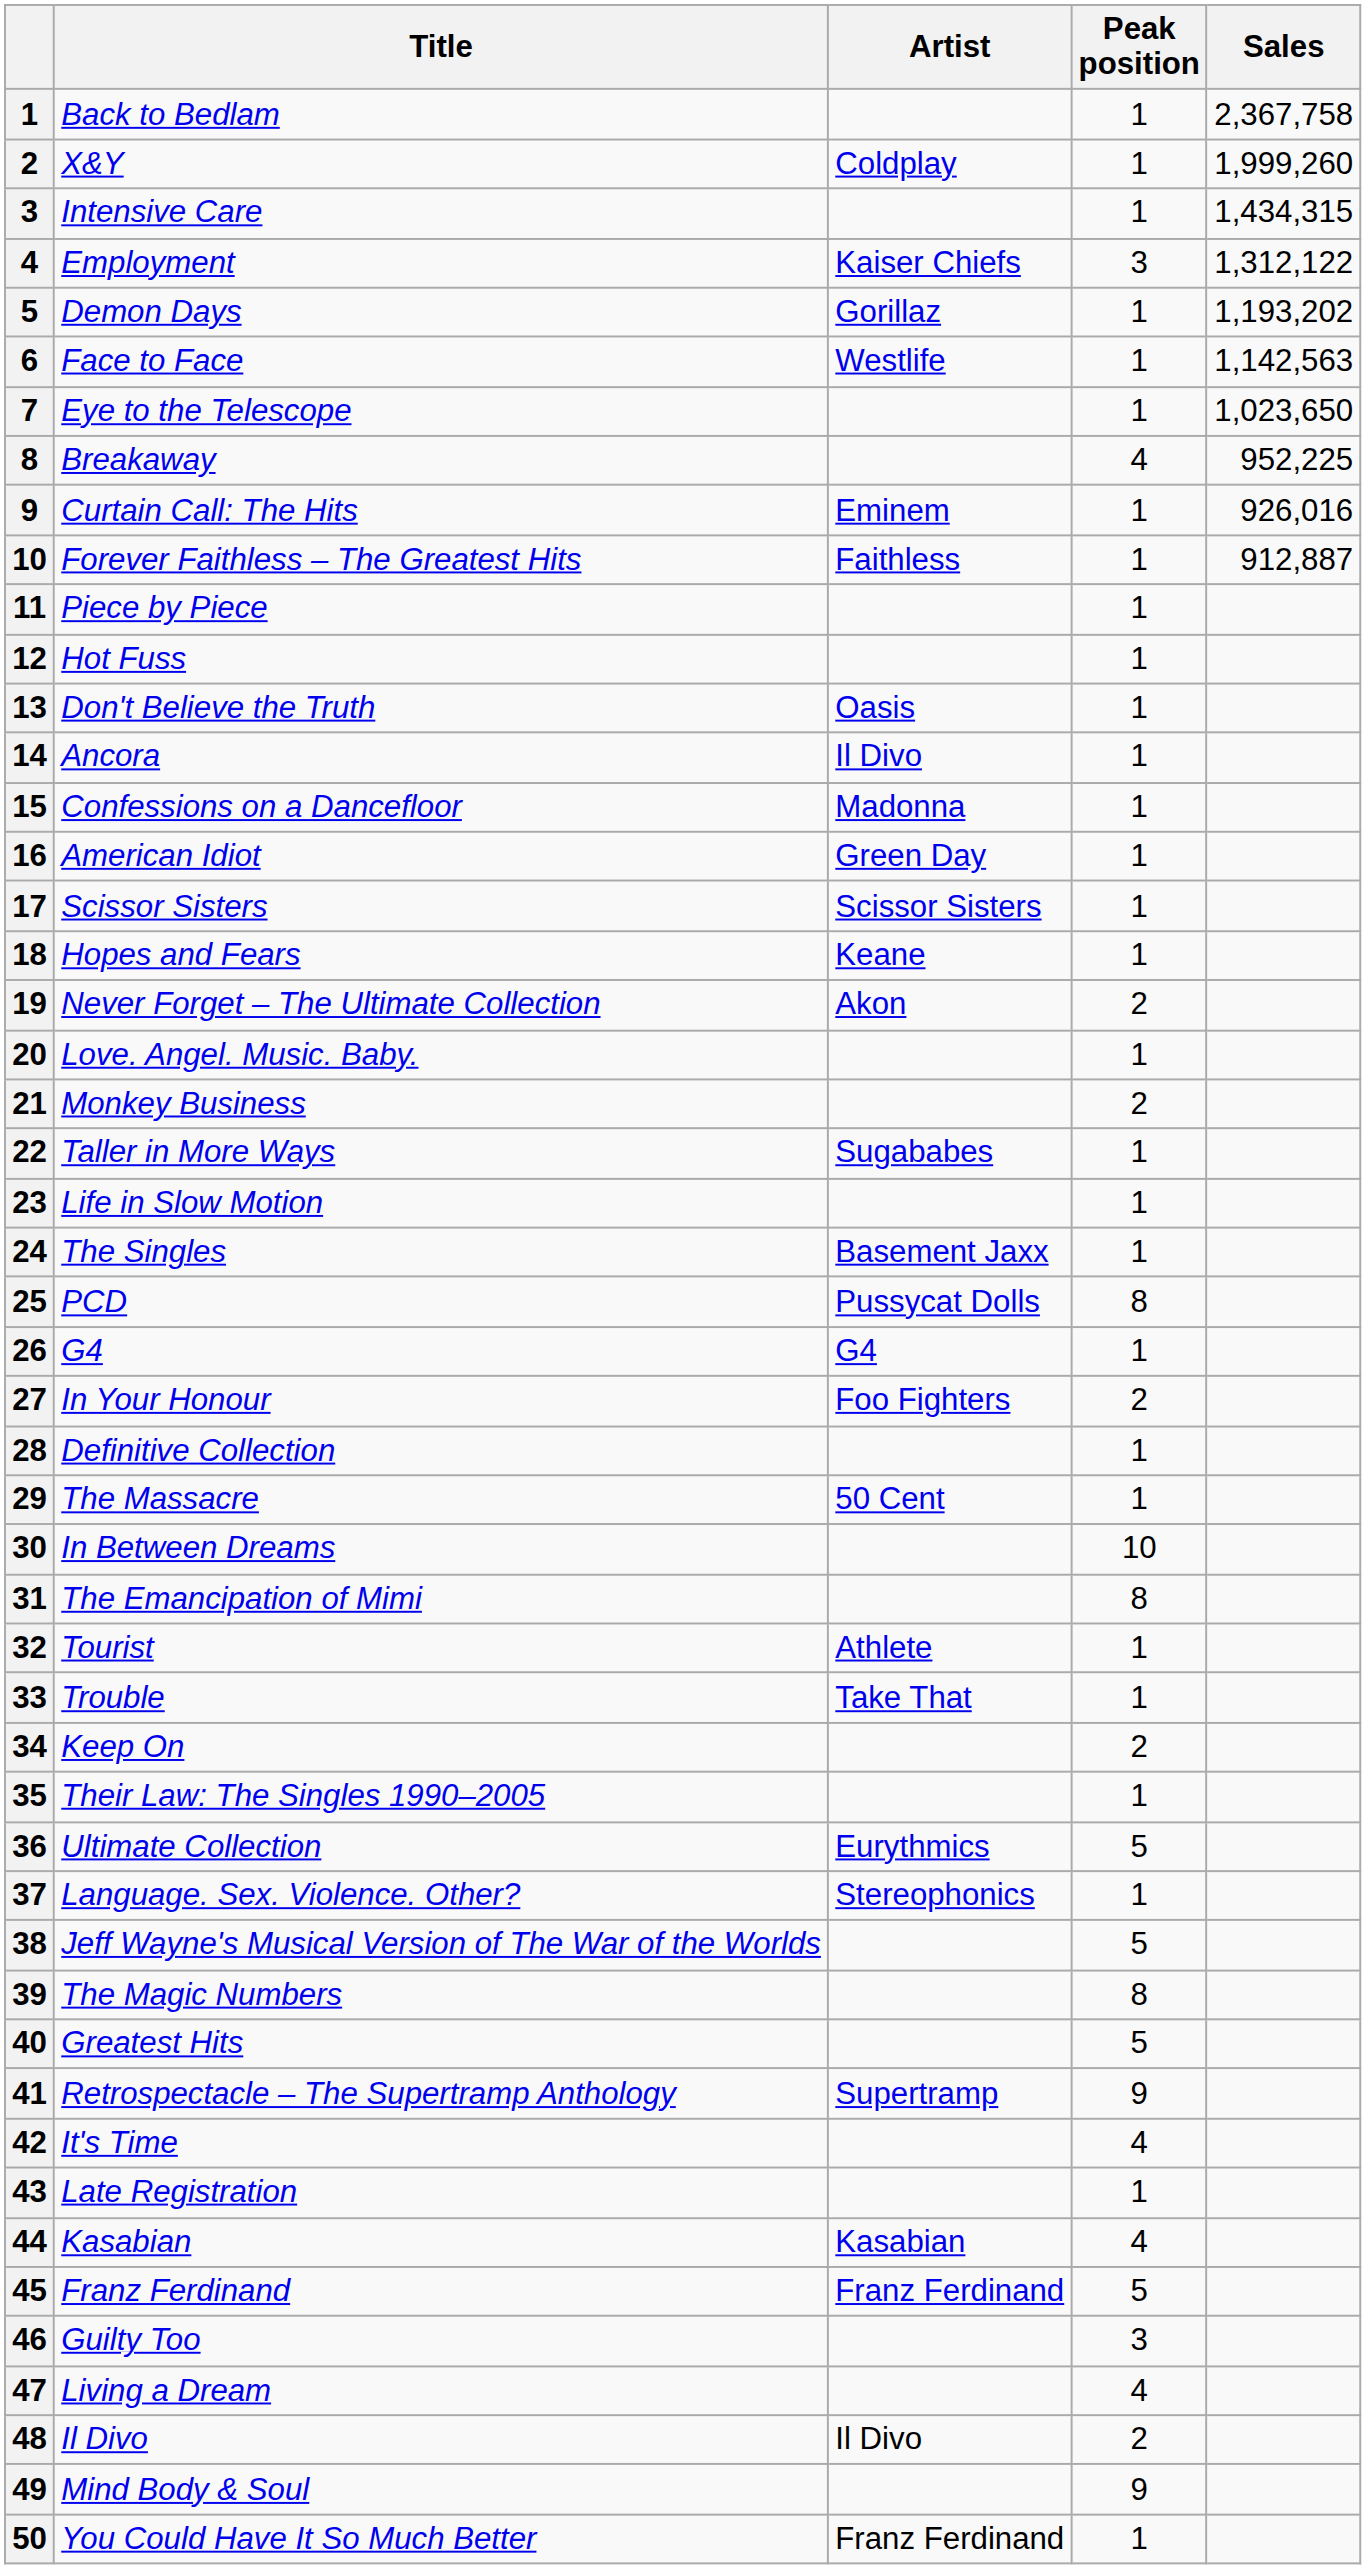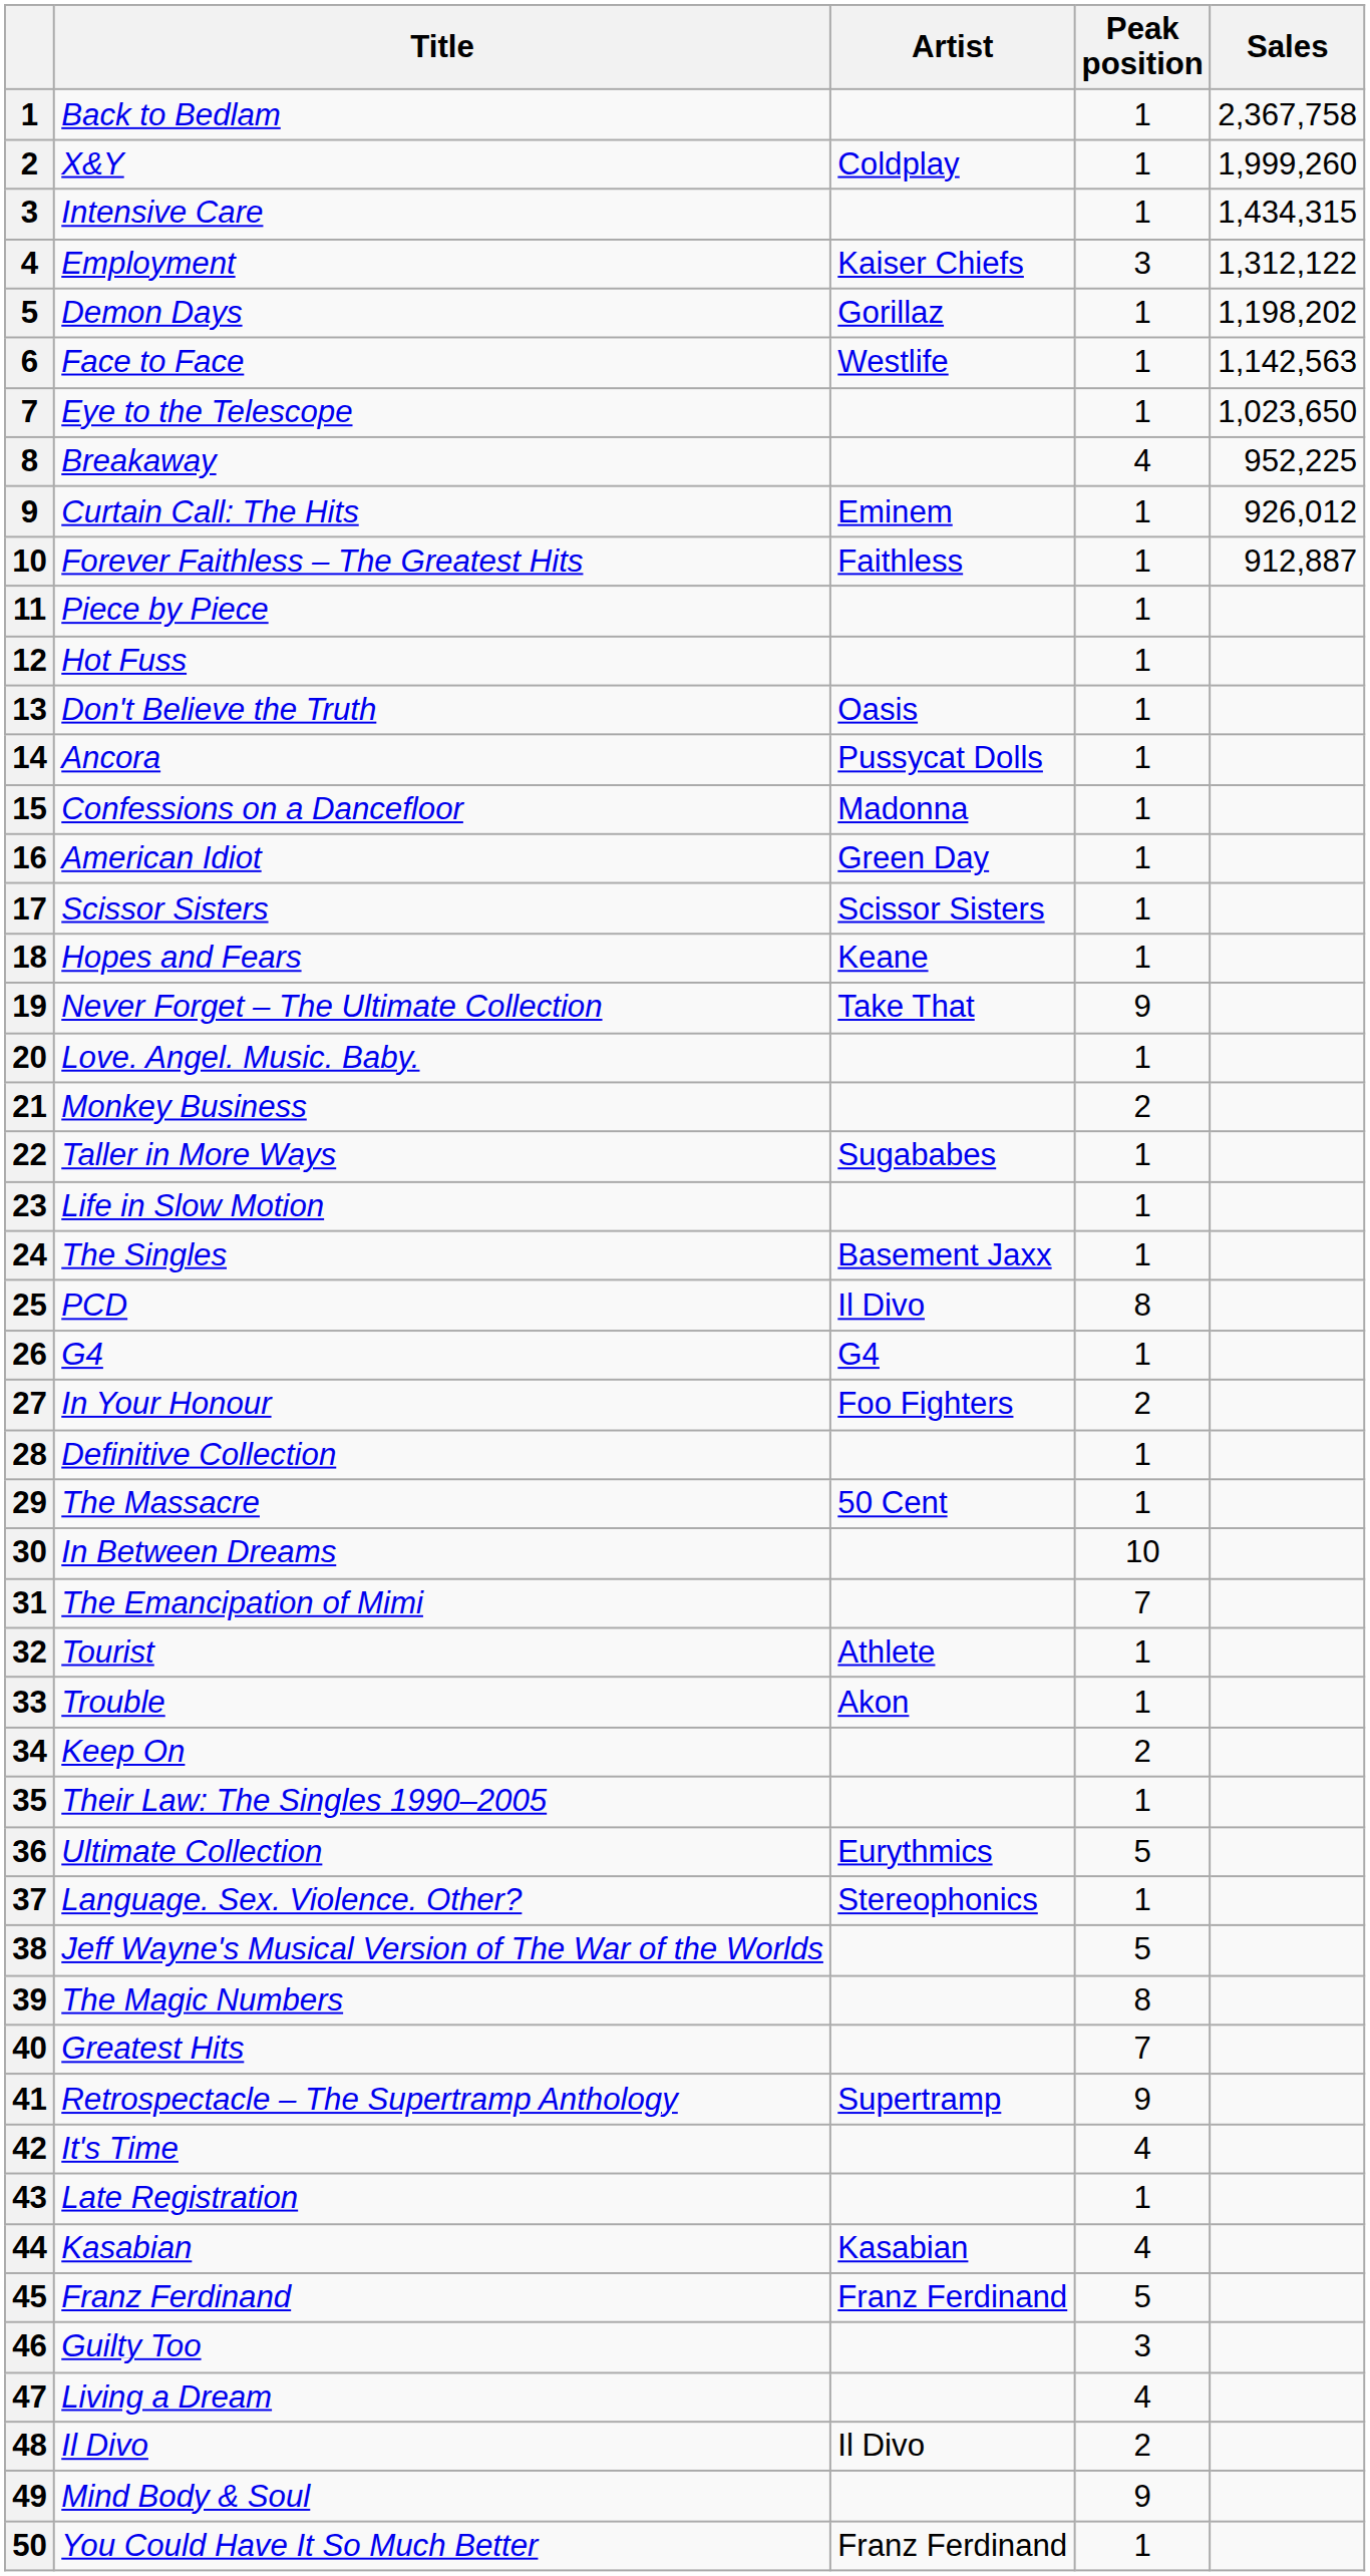 <table class="wikitable sortable plainrowheaders">
 <tr>
 <th scope=col></th>
 <th scope=col>Title</th>
 <th scope=col>Artist</th>
 <th scope=col>Peak<br>position</th>
 <th scope=col>Sales</th>
 </tr>
 <tr>
 <th scope=row style="text-align:center;">1</th>
 <td><em><a href='#'>Back to Bedlam</a></em></td>
 <td></td>
 <td align="center">1</td>
 <td align="right">2,367,758</td>
 </tr>
 <tr>
 <th scope=row style="text-align:center;">2</th>
 <td><em><a href='#'>X&Y</a></em></td>
 <td><a href='#'>Coldplay</a></td>
 <td align="center">1</td>
 <td align="right">1,999,260</td>
 </tr>
 <tr>
 <th scope=row style="text-align:center;">3</th>
 <td><em><a href='#'>Intensive Care</a></em></td>
 <td></td>
 <td align="center">1</td>
 <td align="right">1,434,315</td>
 </tr>
 <tr>
 <th scope=row style="text-align:center;">4</th>
 <td><em><a href='#'>Employment</a></em></td>
 <td><a href='#'>Kaiser Chiefs</a></td>
 <td align="center">3</td>
 <td align="right">1,312,122</td>
 </tr>
 <tr>
 <th scope=row style="text-align:center;">5</th>
 <td><em><a href='#'>Demon Days</a></em></td>
 <td><a href='#'>Gorillaz</a></td>
 <td align="center">1</td>
-<td align="right">1,193,202</td>
+<td align="right">1,198,202</td>
 </tr>
 <tr>
 <th scope=row style="text-align:center;">6</th>
 <td><em><a href='#'>Face to Face</a></em></td>
 <td><a href='#'>Westlife</a></td>
 <td align="center">1</td>
 <td align="right">1,142,563</td>
 </tr>
 <tr>
 <th scope=row style="text-align:center;">7</th>
 <td><em><a href='#'>Eye to the Telescope</a></em></td>
 <td></td>
 <td align="center">1</td>
 <td align="right">1,023,650</td>
 </tr>
 <tr>
 <th scope=row style="text-align:center;">8</th>
 <td><em><a href='#'>Breakaway</a></em></td>
 <td></td>
 <td align="center">4</td>
 <td align="right">952,225</td>
 </tr>
 <tr>
 <th scope=row style="text-align:center;">9</th>
 <td><em><a href='#'>Curtain Call: The Hits</a></em></td>
 <td><a href='#'>Eminem</a></td>
 <td align="center">1</td>
-<td align="right">926,016</td>
+<td align="right">926,012</td>
 </tr>
 <tr>
 <th scope=row style="text-align:center;">10</th>
 <td><em><a href='#'>Forever Faithless – The Greatest Hits</a></em></td>
 <td><a href='#'>Faithless</a></td>
 <td align="center">1</td>
 <td align="right">912,887</td>
 </tr>
 <tr>
 <th scope=row style="text-align:center;">11</th>
 <td><em><a href='#'>Piece by Piece</a></em></td>
 <td></td>
 <td align="center">1</td>
 <td></td>
 </tr>
 <tr>
 <th scope=row style="text-align:center;">12</th>
 <td><em><a href='#'>Hot Fuss</a></em></td>
 <td></td>
 <td align="center">1</td>
 <td></td>
 </tr>
 <tr>
 <th scope=row style="text-align:center;">13</th>
 <td><em><a href='#'>Don't Believe the Truth</a></em></td>
 <td><a href='#'>Oasis</a></td>
 <td align="center">1</td>
 <td></td>
 </tr>
 <tr>
 <th scope=row style="text-align:center;">14</th>
 <td><em><a href='#'>Ancora</a></em></td>
-<td><a href='#'>Il Divo</a></td>
+<td><a href='#'>Pussycat Dolls</a></td>
 <td align="center">1</td>
 <td></td>
 </tr>
 <tr>
 <th scope=row style="text-align:center;">15</th>
 <td><em><a href='#'>Confessions on a Dancefloor</a></em></td>
 <td><a href='#'>Madonna</a></td>
 <td align="center">1</td>
 <td></td>
 </tr>
 <tr>
 <th scope=row style="text-align:center;">16</th>
 <td><em><a href='#'>American Idiot</a></em></td>
 <td><a href='#'>Green Day</a></td>
 <td align="center">1</td>
 <td></td>
 </tr>
 <tr>
 <th scope=row style="text-align:center;">17</th>
 <td><em><a href='#'>Scissor Sisters</a></em></td>
 <td><a href='#'>Scissor Sisters</a></td>
 <td align="center">1</td>
 <td></td>
 </tr>
 <tr>
 <th scope=row style="text-align:center;">18</th>
 <td><em><a href='#'>Hopes and Fears</a></em></td>
 <td><a href='#'>Keane</a></td>
 <td align="center">1</td>
 <td></td>
 </tr>
 <tr>
 <th scope=row style="text-align:center;">19</th>
 <td><em><a href='#'>Never Forget – The Ultimate Collection</a></em></td>
-<td><a href='#'>Akon</a></td>
-<td align="center">2</td>
+<td><a href='#'>Take That</a></td>
+<td align="center">9</td>
 <td></td>
 </tr>
 <tr>
 <th scope=row style="text-align:center;">20</th>
 <td><em><a href='#'>Love. Angel. Music. Baby.</a></em></td>
 <td></td>
 <td align="center">1</td>
 <td></td>
 </tr>
 <tr>
 <th scope=row style="text-align:center;">21</th>
 <td><em><a href='#'>Monkey Business</a></em></td>
 <td></td>
 <td align="center">2</td>
 <td></td>
 </tr>
 <tr>
 <th scope=row style="text-align:center;">22</th>
 <td><em><a href='#'>Taller in More Ways</a></em></td>
 <td><a href='#'>Sugababes</a></td>
 <td align="center">1</td>
 <td></td>
 </tr>
 <tr>
 <th scope=row style="text-align:center;">23</th>
 <td><em><a href='#'>Life in Slow Motion</a></em></td>
 <td></td>
 <td align="center">1</td>
 <td></td>
 </tr>
 <tr>
 <th scope=row style="text-align:center;">24</th>
 <td><em><a href='#'>The Singles</a></em></td>
 <td><a href='#'>Basement Jaxx</a></td>
 <td align="center">1</td>
 <td></td>
 </tr>
 <tr>
 <th scope=row style="text-align:center;">25</th>
 <td><em><a href='#'>PCD</a></em></td>
-<td><a href='#'>Pussycat Dolls</a></td>
+<td><a href='#'>Il Divo</a></td>
 <td align="center">8</td>
 <td></td>
 </tr>
 <tr>
 <th scope=row style="text-align:center;">26</th>
 <td><em><a href='#'>G4</a></em></td>
 <td><a href='#'>G4</a></td>
 <td align="center">1</td>
 <td></td>
 </tr>
 <tr>
 <th scope=row style="text-align:center;">27</th>
 <td><em><a href='#'>In Your Honour</a></em></td>
 <td><a href='#'>Foo Fighters</a></td>
 <td align="center">2</td>
 <td></td>
 </tr>
 <tr>
 <th scope=row style="text-align:center;">28</th>
 <td><em><a href='#'>Definitive Collection</a></em></td>
 <td></td>
 <td align="center">1</td>
 <td></td>
 </tr>
 <tr>
 <th scope=row style="text-align:center;">29</th>
 <td><em><a href='#'>The Massacre</a></em></td>
 <td><a href='#'>50 Cent</a></td>
 <td align="center">1</td>
 <td></td>
 </tr>
 <tr>
 <th scope=row style="text-align:center;">30</th>
 <td><em><a href='#'>In Between Dreams</a></em></td>
 <td></td>
 <td align="center">10</td>
 <td></td>
 </tr>
 <tr>
 <th scope=row style="text-align:center;">31</th>
 <td><em><a href='#'>The Emancipation of Mimi</a></em></td>
 <td></td>
-<td align="center">8</td>
+<td align="center">7</td>
 <td></td>
 </tr>
 <tr>
 <th scope=row style="text-align:center;">32</th>
 <td><em><a href='#'>Tourist</a></em></td>
 <td><a href='#'>Athlete</a></td>
 <td align="center">1</td>
 <td></td>
 </tr>
 <tr>
 <th scope=row style="text-align:center;">33</th>
 <td><em><a href='#'>Trouble</a></em></td>
-<td><a href='#'>Take That</a></td>
+<td><a href='#'>Akon</a></td>
 <td align="center">1</td>
 <td></td>
 </tr>
 <tr>
 <th scope=row style="text-align:center;">34</th>
 <td><em><a href='#'>Keep On</a></em></td>
 <td></td>
 <td align="center">2</td>
 <td></td>
 </tr>
 <tr>
 <th scope=row style="text-align:center;">35</th>
 <td><em><a href='#'>Their Law: The Singles 1990–2005</a></em></td>
 <td></td>
 <td align="center">1</td>
 <td></td>
 </tr>
 <tr>
 <th scope=row style="text-align:center;">36</th>
 <td><em><a href='#'>Ultimate Collection</a></em></td>
 <td><a href='#'>Eurythmics</a></td>
 <td align="center">5</td>
 <td></td>
 </tr>
 <tr>
 <th scope=row style="text-align:center;">37</th>
 <td><em><a href='#'>Language. Sex. Violence. Other?</a></em></td>
 <td><a href='#'>Stereophonics</a></td>
 <td align="center">1</td>
 <td></td>
 </tr>
 <tr>
 <th scope=row style="text-align:center;">38</th>
 <td><em><a href='#'>Jeff Wayne's Musical Version of The War of the Worlds</a></em></td>
 <td></td>
 <td align="center">5</td>
 <td></td>
 </tr>
 <tr>
 <th scope=row style="text-align:center;">39</th>
 <td><em><a href='#'>The Magic Numbers</a></em></td>
 <td></td>
 <td align="center">8</td>
 <td></td>
 </tr>
 <tr>
 <th scope=row style="text-align:center;">40</th>
 <td><em><a href='#'>Greatest Hits</a></em></td>
 <td></td>
-<td align="center">5</td>
+<td align="center">7</td>
 <td></td>
 </tr>
 <tr>
 <th scope=row style="text-align:center;">41</th>
 <td><em><a href='#'>Retrospectacle – The Supertramp Anthology</a></em></td>
 <td><a href='#'>Supertramp</a></td>
 <td align="center">9</td>
 <td></td>
 </tr>
 <tr>
 <th scope=row style="text-align:center;">42</th>
 <td><em><a href='#'>It's Time</a></em></td>
 <td></td>
 <td align="center">4</td>
 <td></td>
 </tr>
 <tr>
 <th scope=row style="text-align:center;">43</th>
 <td><em><a href='#'>Late Registration</a></em></td>
 <td></td>
 <td align="center">1</td>
 <td></td>
 </tr>
 <tr>
 <th scope=row style="text-align:center;">44</th>
 <td><em><a href='#'>Kasabian</a></em></td>
 <td><a href='#'>Kasabian</a></td>
 <td align="center">4</td>
 <td></td>
 </tr>
 <tr>
 <th scope=row style="text-align:center;">45</th>
 <td><em><a href='#'>Franz Ferdinand</a></em></td>
 <td><a href='#'>Franz Ferdinand</a></td>
 <td align="center">5</td>
 <td></td>
 </tr>
 <tr>
 <th scope=row style="text-align:center;">46</th>
 <td><em><a href='#'>Guilty Too</a></em></td>
 <td></td>
 <td align="center">3</td>
 <td></td>
 </tr>
 <tr>
 <th scope=row style="text-align:center;">47</th>
 <td><em><a href='#'>Living a Dream</a></em></td>
 <td></td>
 <td align="center">4</td>
 <td></td>
 </tr>
 <tr>
 <th scope=row style="text-align:center;">48</th>
 <td><em><a href='#'>Il Divo</a></em></td>
 <td>Il Divo</td>
 <td align="center">2</td>
 <td></td>
 </tr>
 <tr>
 <th scope=row style="text-align:center;">49</th>
 <td><em><a href='#'>Mind Body & Soul</a></em></td>
 <td></td>
 <td align="center">9</td>
 <td></td>
 </tr>
 <tr>
 <th scope=row style="text-align:center;">50</th>
 <td><em><a href='#'>You Could Have It So Much Better</a></em></td>
 <td>Franz Ferdinand</td>
 <td align="center">1</td>
 <td></td>
 </tr>
 </table>
